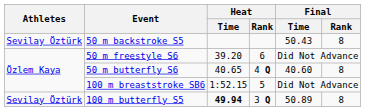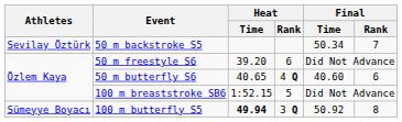 <table class=wikitable>
 <tr>
 <th rowspan="2">Athletes</th>
 <th rowspan="2">Event</th>
 <th colspan="2">Heat</th>
 <th colspan="2">Final</th>
 </tr>
 <tr>
 <th>Time</th>
 <th>Rank</th>
 <th>Time</th>
 <th>Rank</th>
 </tr>
 <tr align=center>
 <td align=left><a href='#'>Sevilay Öztürk</a></td>
 <td align=left><a href='#'>50 m backstroke S5</a></td>
 <td></td>
 <td></td>
-<td>50.43</td>
-<td>8</td>
+<td>50.34</td>
+<td>7</td>
 </tr>
 <tr align=center>
 <td align=left rowspan=3><a href='#'>Özlem Kaya</a></td>
 <td align=left><a href='#'>50 m freestyle S6</a></td>
 <td>39.20</td>
 <td>6</td>
 <td colspan=2>Did Not Advance</td>
 </tr>
 <tr align=center>
 <td align=left><a href='#'>50 m butterfly S6</a></td>
 <td>40.65</td>
 <td>4 <strong>Q</strong></td>
 <td>40.60</td>
-<td>8</td>
+<td>6</td>
 </tr>
 <tr align=center>
 <td align=left><a href='#'>100 m breaststroke SB6</a></td>
 <td>1:52.15</td>
 <td>5</td>
 <td colspan=2>Did Not Advance</td>
 </tr>
 <tr align=center>
-<td align=left><a href='#'>Sevilay Öztürk</a></td>
+<td align=left><a href='#'>Sümeyye Boyacı</a></td>
 <td align=left><a href='#'>100 m butterfly S5</a></td>
 <td><strong>49.94</strong></td>
 <td>3 <strong>Q</strong></td>
-<td>50.89</td>
+<td>50.92</td>
 <td>8</td>
 </tr>
 </table>
